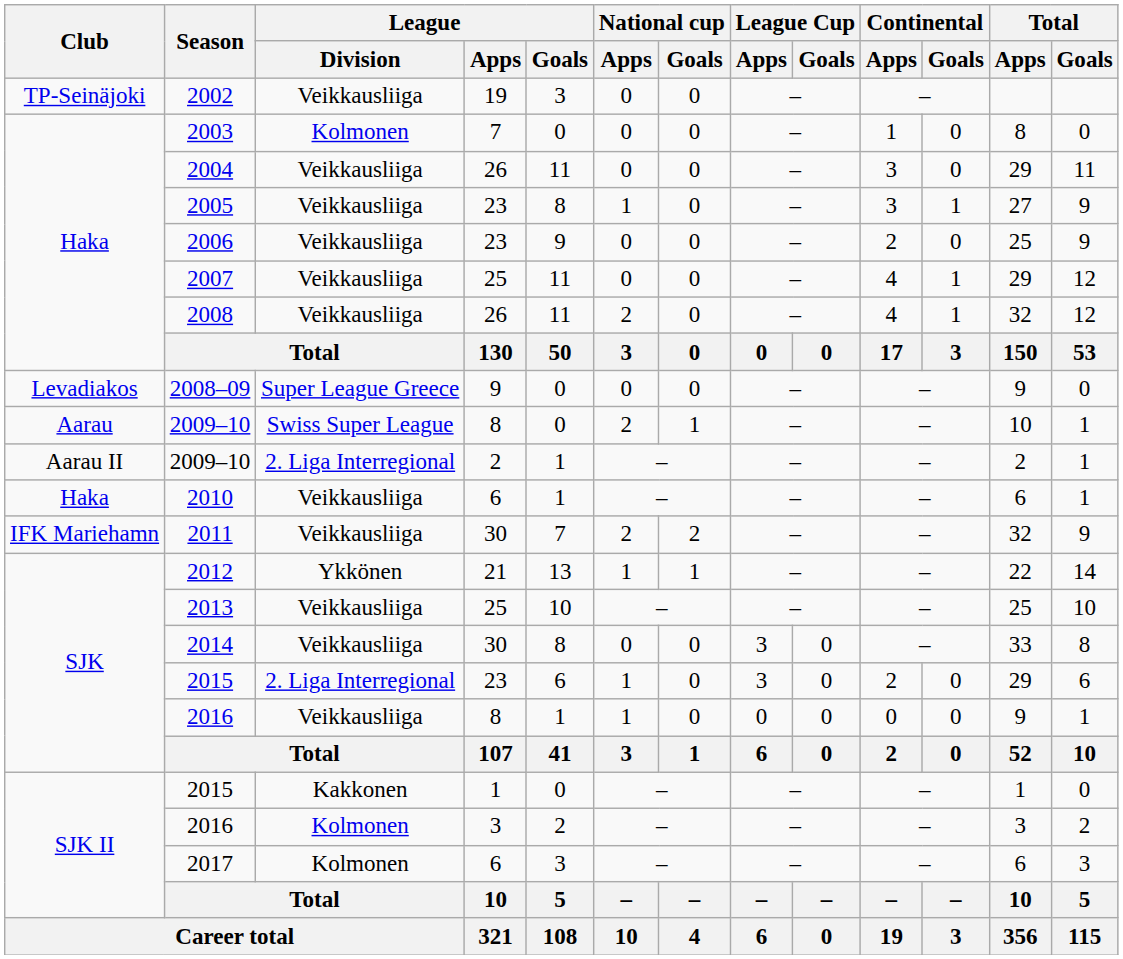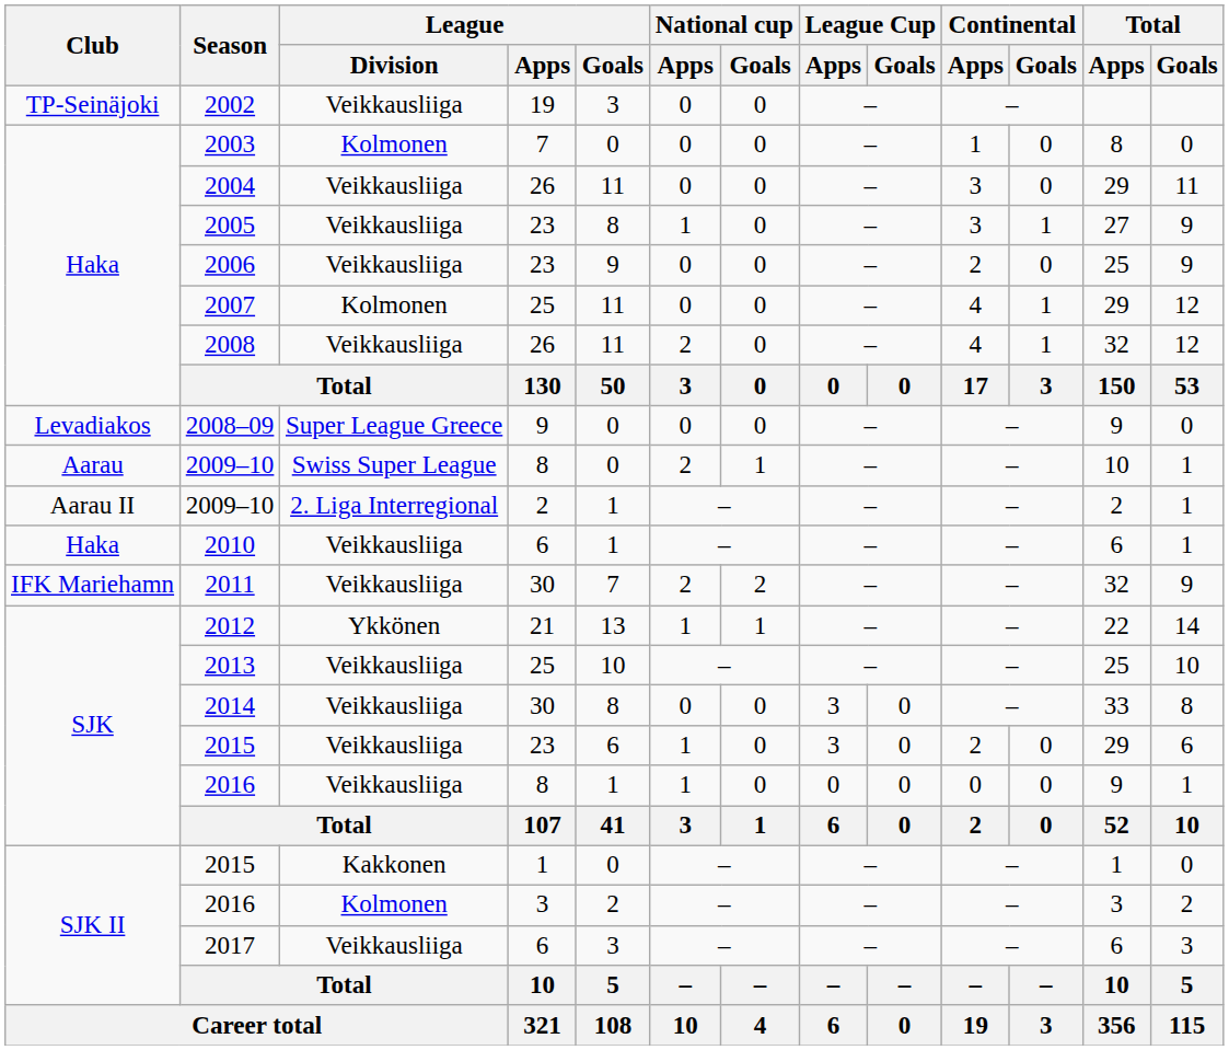 <table class="wikitable" style="text-align:center">
 <tr>
 <th rowspan="2">Club</th>
 <th rowspan="2">Season</th>
 <th colspan="3">League</th>
 <th colspan="2">National cup</th>
 <th colspan="2">League Cup</th>
 <th colspan="2">Continental</th>
 <th colspan="2">Total</th>
 </tr>
 <tr>
 <th>Division</th>
 <th>Apps</th>
 <th>Goals</th>
 <th>Apps</th>
 <th>Goals</th>
 <th>Apps</th>
 <th>Goals</th>
 <th>Apps</th>
 <th>Goals</th>
 <th>Apps</th>
 <th>Goals</th>
 </tr>
 <tr>
 <td><a href='#'>TP-Seinäjoki</a></td>
 <td><a href='#'>2002</a></td>
 <td>Veikkausliiga</td>
 <td>19</td>
 <td>3</td>
 <td>0</td>
 <td>0</td>
 <td colspan="2">–</td>
 <td colspan="2">–</td>
 <td></td>
 <td></td>
 </tr>
 <tr>
 <td rowspan="7"><a href='#'>Haka</a></td>
 <td><a href='#'>2003</a></td>
 <td><a href='#'>Kolmonen</a></td>
 <td>7</td>
 <td>0</td>
 <td>0</td>
 <td>0</td>
 <td colspan="2">–</td>
 <td>1</td>
 <td>0</td>
 <td>8</td>
 <td>0</td>
 </tr>
 <tr>
 <td><a href='#'>2004</a></td>
 <td>Veikkausliiga</td>
 <td>26</td>
 <td>11</td>
 <td>0</td>
 <td>0</td>
 <td colspan="2">–</td>
 <td>3</td>
 <td>0</td>
 <td>29</td>
 <td>11</td>
 </tr>
 <tr>
 <td><a href='#'>2005</a></td>
 <td>Veikkausliiga</td>
 <td>23</td>
 <td>8</td>
 <td>1</td>
 <td>0</td>
 <td colspan="2">–</td>
 <td>3</td>
 <td>1</td>
 <td>27</td>
 <td>9</td>
 </tr>
 <tr>
 <td><a href='#'>2006</a></td>
 <td>Veikkausliiga</td>
 <td>23</td>
 <td>9</td>
 <td>0</td>
 <td>0</td>
 <td colspan="2">–</td>
 <td>2</td>
 <td>0</td>
 <td>25</td>
 <td>9</td>
 </tr>
 <tr>
 <td><a href='#'>2007</a></td>
-<td>Veikkausliiga</td>
+<td>Kolmonen</td>
 <td>25</td>
 <td>11</td>
 <td>0</td>
 <td>0</td>
 <td colspan="2">–</td>
 <td>4</td>
 <td>1</td>
 <td>29</td>
 <td>12</td>
 </tr>
 <tr>
 <td><a href='#'>2008</a></td>
 <td>Veikkausliiga</td>
 <td>26</td>
 <td>11</td>
 <td>2</td>
 <td>0</td>
 <td colspan="2">–</td>
 <td>4</td>
 <td>1</td>
 <td>32</td>
 <td>12</td>
 </tr>
 <tr>
 <th colspan="2">Total</th>
 <th>130</th>
 <th>50</th>
 <th>3</th>
 <th>0</th>
 <th>0</th>
 <th>0</th>
 <th>17</th>
 <th>3</th>
 <th>150</th>
 <th>53</th>
 </tr>
 <tr>
 <td><a href='#'>Levadiakos</a></td>
 <td><a href='#'>2008–09</a></td>
 <td><a href='#'>Super League Greece</a></td>
 <td>9</td>
 <td>0</td>
 <td>0</td>
 <td>0</td>
 <td colspan="2">–</td>
 <td colspan="2">–</td>
 <td>9</td>
 <td>0</td>
 </tr>
 <tr>
 <td><a href='#'>Aarau</a></td>
 <td><a href='#'>2009–10</a></td>
 <td><a href='#'>Swiss Super League</a></td>
 <td>8</td>
 <td>0</td>
 <td>2</td>
 <td>1</td>
 <td colspan="2">–</td>
 <td colspan="2">–</td>
 <td>10</td>
 <td>1</td>
 </tr>
 <tr>
 <td>Aarau II</td>
 <td>2009–10</td>
 <td><a href='#'>2. Liga Interregional</a></td>
 <td>2</td>
 <td>1</td>
 <td colspan="2">–</td>
 <td colspan="2">–</td>
 <td colspan="2">–</td>
 <td>2</td>
 <td>1</td>
 </tr>
 <tr>
 <td><a href='#'>Haka</a></td>
 <td><a href='#'>2010</a></td>
 <td>Veikkausliiga</td>
 <td>6</td>
 <td>1</td>
 <td colspan="2">–</td>
 <td colspan="2">–</td>
 <td colspan="2">–</td>
 <td>6</td>
 <td>1</td>
 </tr>
 <tr>
 <td><a href='#'>IFK Mariehamn</a></td>
 <td><a href='#'>2011</a></td>
 <td>Veikkausliiga</td>
 <td>30</td>
 <td>7</td>
 <td>2</td>
 <td>2</td>
 <td colspan="2">–</td>
 <td colspan="2">–</td>
 <td>32</td>
 <td>9</td>
 </tr>
 <tr>
 <td rowspan="6"><a href='#'>SJK</a></td>
 <td><a href='#'>2012</a></td>
 <td>Ykkönen</td>
 <td>21</td>
 <td>13</td>
 <td>1</td>
 <td>1</td>
 <td colspan="2">–</td>
 <td colspan="2">–</td>
 <td>22</td>
 <td>14</td>
 </tr>
 <tr>
 <td><a href='#'>2013</a></td>
 <td>Veikkausliiga</td>
 <td>25</td>
 <td>10</td>
 <td colspan="2">–</td>
 <td colspan="2">–</td>
 <td colspan="2">–</td>
 <td>25</td>
 <td>10</td>
 </tr>
 <tr>
 <td><a href='#'>2014</a></td>
 <td>Veikkausliiga</td>
 <td>30</td>
 <td>8</td>
 <td>0</td>
 <td>0</td>
 <td>3</td>
 <td>0</td>
 <td colspan="2">–</td>
 <td>33</td>
 <td>8</td>
 </tr>
 <tr>
 <td><a href='#'>2015</a></td>
-<td><a href='#'>2. Liga Interregional</a></td>
+<td>Veikkausliiga</td>
 <td>23</td>
 <td>6</td>
 <td>1</td>
 <td>0</td>
 <td>3</td>
 <td>0</td>
 <td>2</td>
 <td>0</td>
 <td>29</td>
 <td>6</td>
 </tr>
 <tr>
 <td><a href='#'>2016</a></td>
 <td>Veikkausliiga</td>
 <td>8</td>
 <td>1</td>
 <td>1</td>
 <td>0</td>
 <td>0</td>
 <td>0</td>
 <td>0</td>
 <td>0</td>
 <td>9</td>
 <td>1</td>
 </tr>
 <tr>
 <th colspan="2">Total</th>
 <th>107</th>
 <th>41</th>
 <th>3</th>
 <th>1</th>
 <th>6</th>
 <th>0</th>
 <th>2</th>
 <th>0</th>
 <th>52</th>
 <th>10</th>
 </tr>
 <tr>
 <td rowspan="4"><a href='#'>SJK II</a></td>
 <td>2015</td>
 <td>Kakkonen</td>
 <td>1</td>
 <td>0</td>
 <td colspan="2">–</td>
 <td colspan="2">–</td>
 <td colspan="2">–</td>
 <td>1</td>
 <td>0</td>
 </tr>
 <tr>
 <td>2016</td>
 <td><a href='#'>Kolmonen</a></td>
 <td>3</td>
 <td>2</td>
 <td colspan="2">–</td>
 <td colspan="2">–</td>
 <td colspan="2">–</td>
 <td>3</td>
 <td>2</td>
 </tr>
 <tr>
 <td>2017</td>
-<td>Kolmonen</td>
+<td>Veikkausliiga</td>
 <td>6</td>
 <td>3</td>
 <td colspan="2">–</td>
 <td colspan="2">–</td>
 <td colspan="2">–</td>
 <td>6</td>
 <td>3</td>
 </tr>
 <tr>
 <th colspan="2">Total</th>
 <th>10</th>
 <th>5</th>
 <th>–</th>
 <th>–</th>
 <th>–</th>
 <th>–</th>
 <th>–</th>
 <th>–</th>
 <th>10</th>
 <th>5</th>
 </tr>
 <tr>
 <th colspan="3">Career total</th>
 <th>321</th>
 <th>108</th>
 <th>10</th>
 <th>4</th>
 <th>6</th>
 <th>0</th>
 <th>19</th>
 <th>3</th>
 <th>356</th>
 <th>115</th>
 </tr>
 </table>
